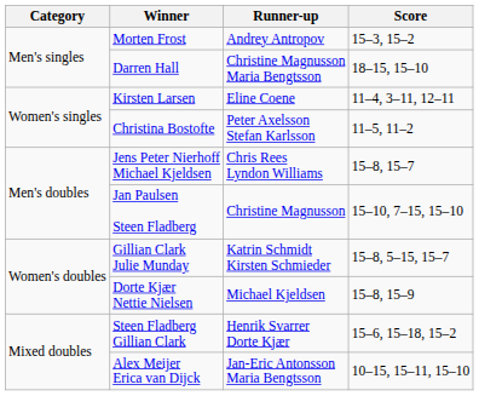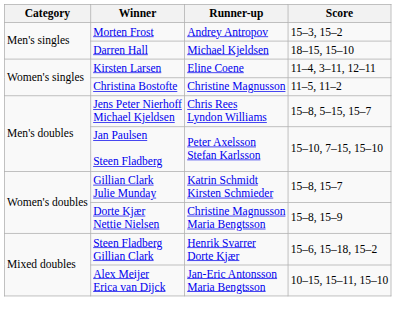 <table class="wikitable">
 <tr>
 <th>Category</th>
 <th>Winner</th>
 <th>Runner-up</th>
 <th>Score</th>
 </tr>
 <tr>
 <td rowspan=2>Men's singles</td>
 <td> <a href='#'>Morten Frost</a></td>
 <td> <a href='#'>Andrey Antropov</a></td>
 <td>15–3, 15–2</td>
 </tr>
 <tr>
 <td> <a href='#'>Darren Hall</a></td>
-<td> <a href='#'>Christine Magnusson</a><br> <a href='#'>Maria Bengtsson</a></td>
+<td> <a href='#'>Michael Kjeldsen</a></td>
 <td>18–15, 15–10</td>
 </tr>
 <tr>
 <td rowspan=2>Women's singles</td>
 <td> <a href='#'>Kirsten Larsen</a></td>
 <td> <a href='#'>Eline Coene</a></td>
 <td>11–4, 3–11, 12–11</td>
 </tr>
 <tr>
 <td> <a href='#'>Christina Bostofte</a></td>
-<td> <a href='#'>Peter Axelsson</a><br> <a href='#'>Stefan Karlsson</a></td>
+<td> <a href='#'>Christine Magnusson</a></td>
 <td>11–5, 11–2</td>
 </tr>
 <tr>
 <td rowspan=2>Men's doubles</td>
 <td> <a href='#'>Jens Peter Nierhoff</a><br> <a href='#'>Michael Kjeldsen</a></td>
 <td> <a href='#'>Chris Rees</a><br> <a href='#'>Lyndon Williams</a></td>
-<td>15–8, 15–7</td>
+<td>15–8, 5–15, 15–7</td>
 </tr>
 <tr>
 <td> <a href='#'>Jan Paulsen</a><br><br> <a href='#'>Steen Fladberg</a></td>
-<td> <a href='#'>Christine Magnusson</a></td>
+<td> <a href='#'>Peter Axelsson</a><br> <a href='#'>Stefan Karlsson</a></td>
 <td>15–10, 7–15, 15–10</td>
 </tr>
 <tr>
 <td rowspan=2>Women's doubles</td>
 <td> <a href='#'>Gillian Clark</a><br>  <a href='#'>Julie Munday</a></td>
 <td> <a href='#'>Katrin Schmidt</a><br> <a href='#'>Kirsten Schmieder</a></td>
-<td>15–8, 5–15, 15–7</td>
+<td>15–8, 15–7</td>
 </tr>
 <tr>
 <td> <a href='#'>Dorte Kjær</a><br> <a href='#'>Nettie Nielsen</a></td>
-<td> <a href='#'>Michael Kjeldsen</a></td>
+<td> <a href='#'>Christine Magnusson</a><br> <a href='#'>Maria Bengtsson</a></td>
 <td>15–8, 15–9</td>
 </tr>
 <tr>
 <td rowspan=2>Mixed doubles</td>
 <td> <a href='#'>Steen Fladberg</a><br> <a href='#'>Gillian Clark</a></td>
 <td> <a href='#'>Henrik Svarrer</a><br> <a href='#'>Dorte Kjær</a></td>
 <td>15–6, 15–18, 15–2</td>
 </tr>
 <tr>
 <td> <a href='#'>Alex Meijer</a><br> <a href='#'>Erica van Dijck</a></td>
 <td> <a href='#'>Jan-Eric Antonsson</a><br> <a href='#'>Maria Bengtsson</a></td>
 <td>10–15, 15–11, 15–10</td>
 </tr>
 </table>
